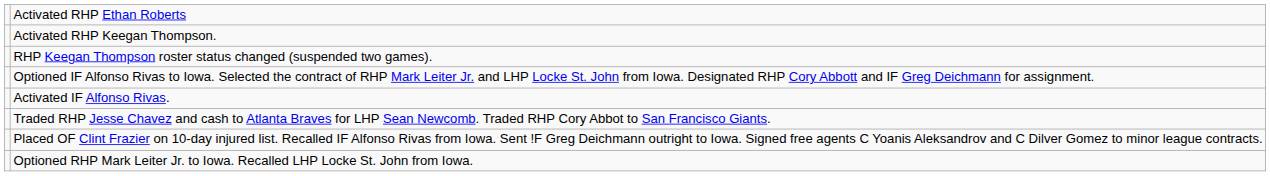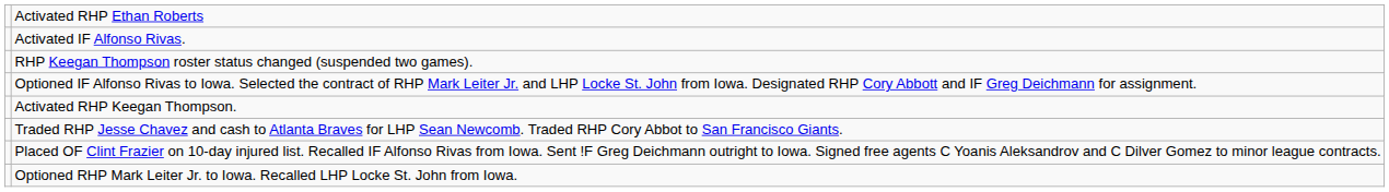 <table class="wikitable">
 <tr>
 <td></td>
 <td>Activated RHP <a href='#'>Ethan Roberts</a></td>
 </tr>
 <tr>
 <td></td>
-<td>Activated RHP Keegan Thompson.</td>
+<td>Activated IF <a href='#'>Alfonso Rivas</a>.</td>
 </tr>
 <tr>
 <td></td>
 <td>RHP <a href='#'>Keegan Thompson</a> roster status changed (suspended two games).</td>
 </tr>
 <tr>
 <td></td>
 <td>Optioned IF Alfonso Rivas to Iowa. Selected the contract of RHP <a href='#'>Mark Leiter Jr.</a> and LHP <a href='#'>Locke St. John</a> from Iowa. Designated RHP <a href='#'>Cory Abbott</a> and IF <a href='#'>Greg Deichmann</a> for assignment.</td>
 </tr>
 <tr>
 <td></td>
-<td>Activated IF <a href='#'>Alfonso Rivas</a>.</td>
+<td>Activated RHP Keegan Thompson.</td>
 </tr>
 <tr>
 <td></td>
 <td>Traded RHP <a href='#'>Jesse Chavez</a> and cash to <a href='#'>Atlanta Braves</a> for LHP <a href='#'>Sean Newcomb</a>. Traded RHP Cory Abbot to <a href='#'>San Francisco Giants</a>.</td>
 </tr>
 <tr>
 <td></td>
 <td>Placed OF <a href='#'>Clint Frazier</a> on 10-day injured list. Recalled IF Alfonso Rivas from Iowa. Sent !F Greg Deichmann outright to Iowa. Signed free agents C Yoanis Aleksandrov and C Dilver Gomez to minor league contracts.</td>
 </tr>
 <tr>
 <td></td>
 <td>Optioned RHP Mark Leiter Jr. to Iowa. Recalled LHP Locke St. John from Iowa.</td>
 </tr>
 </table>
